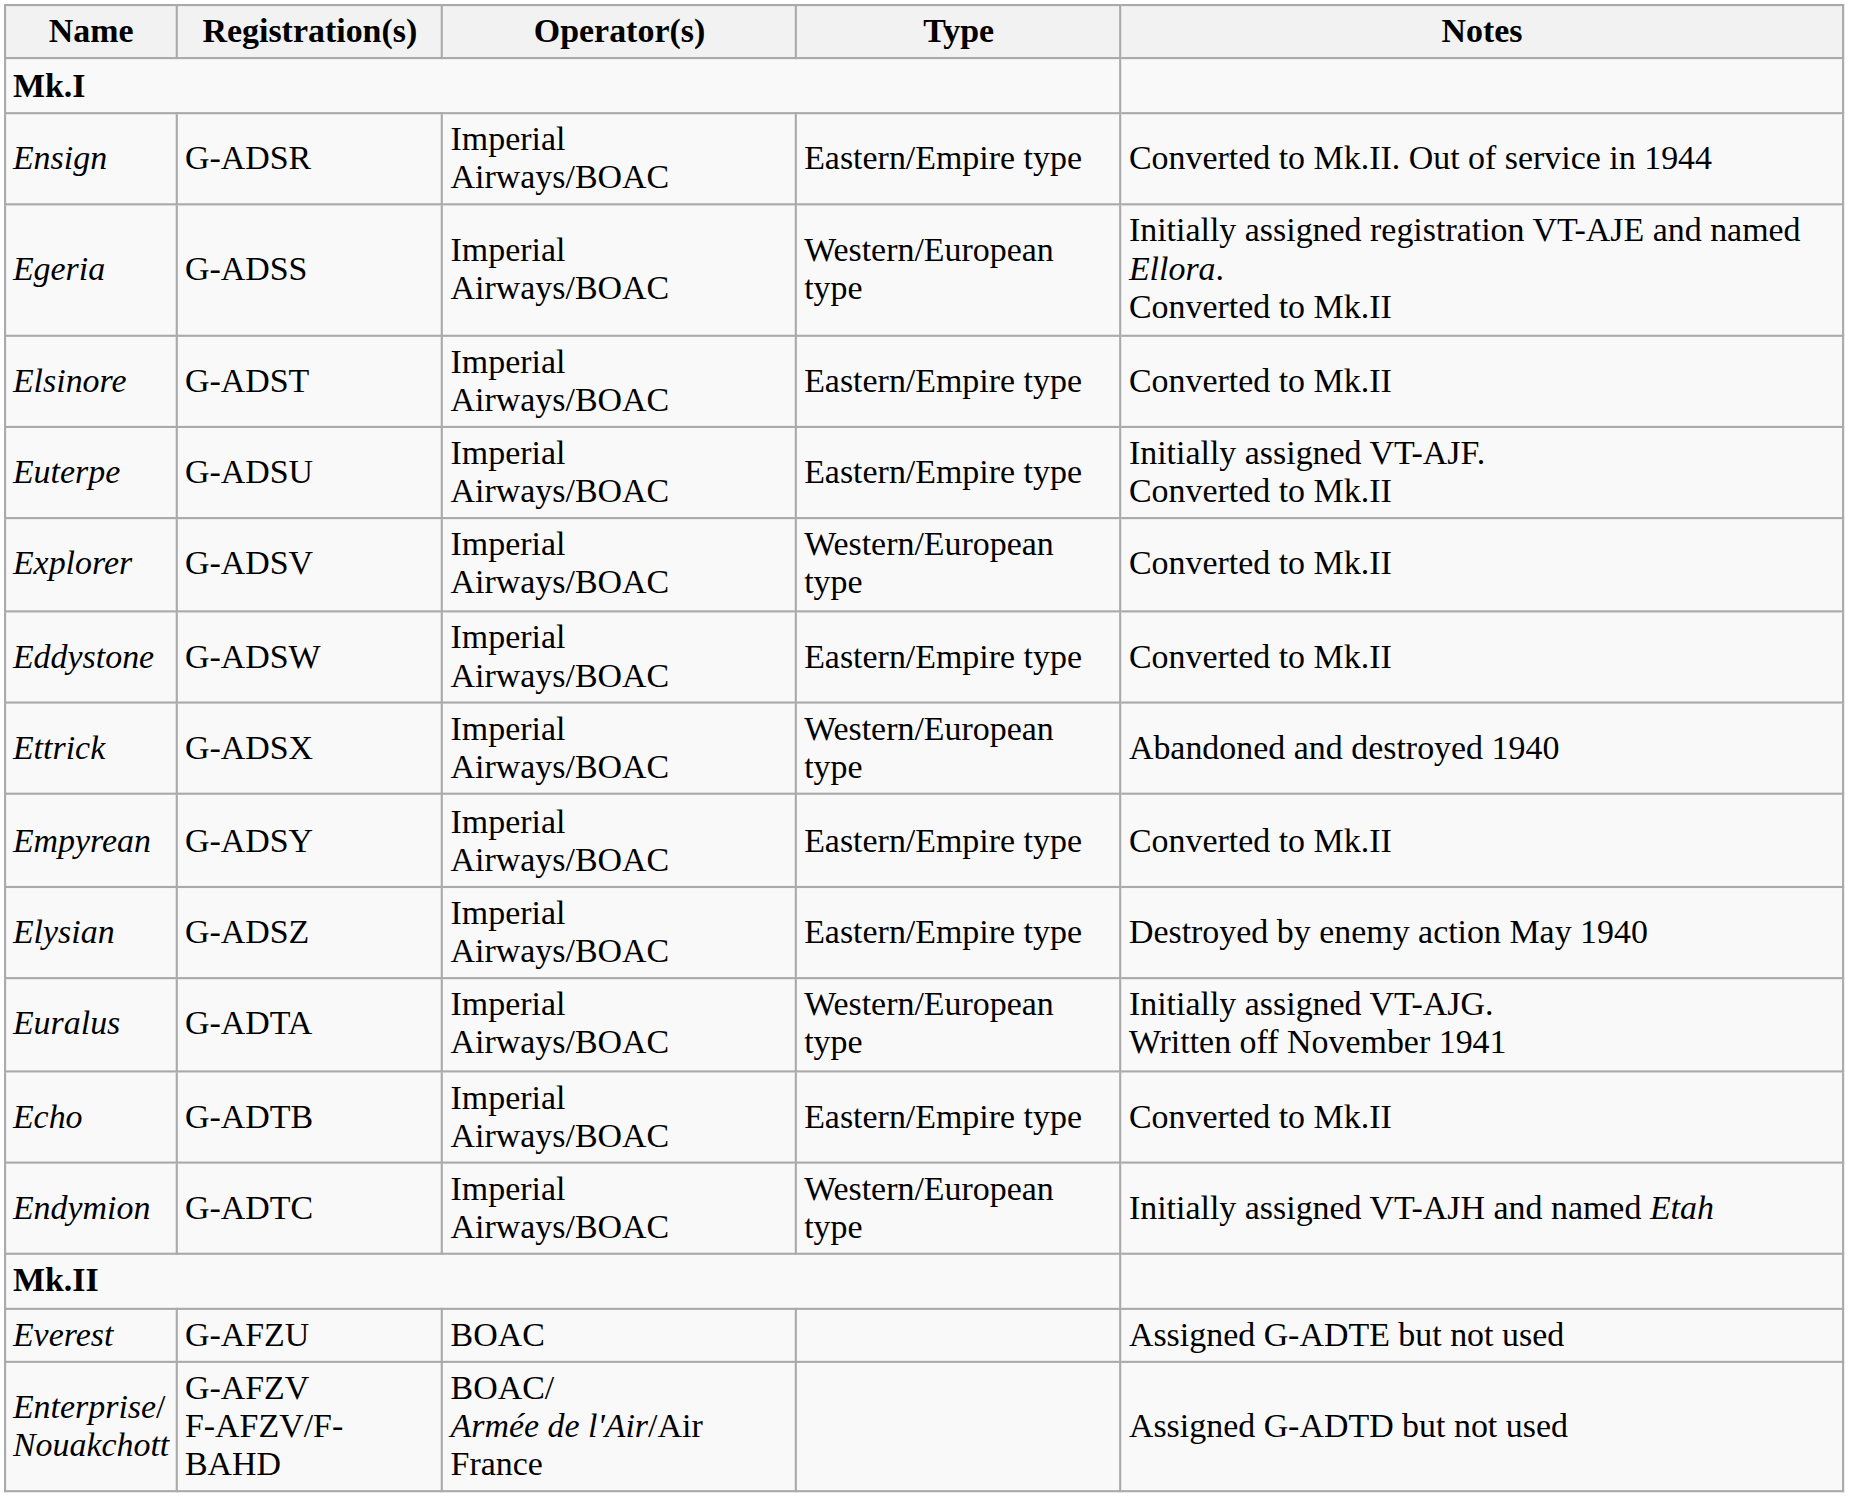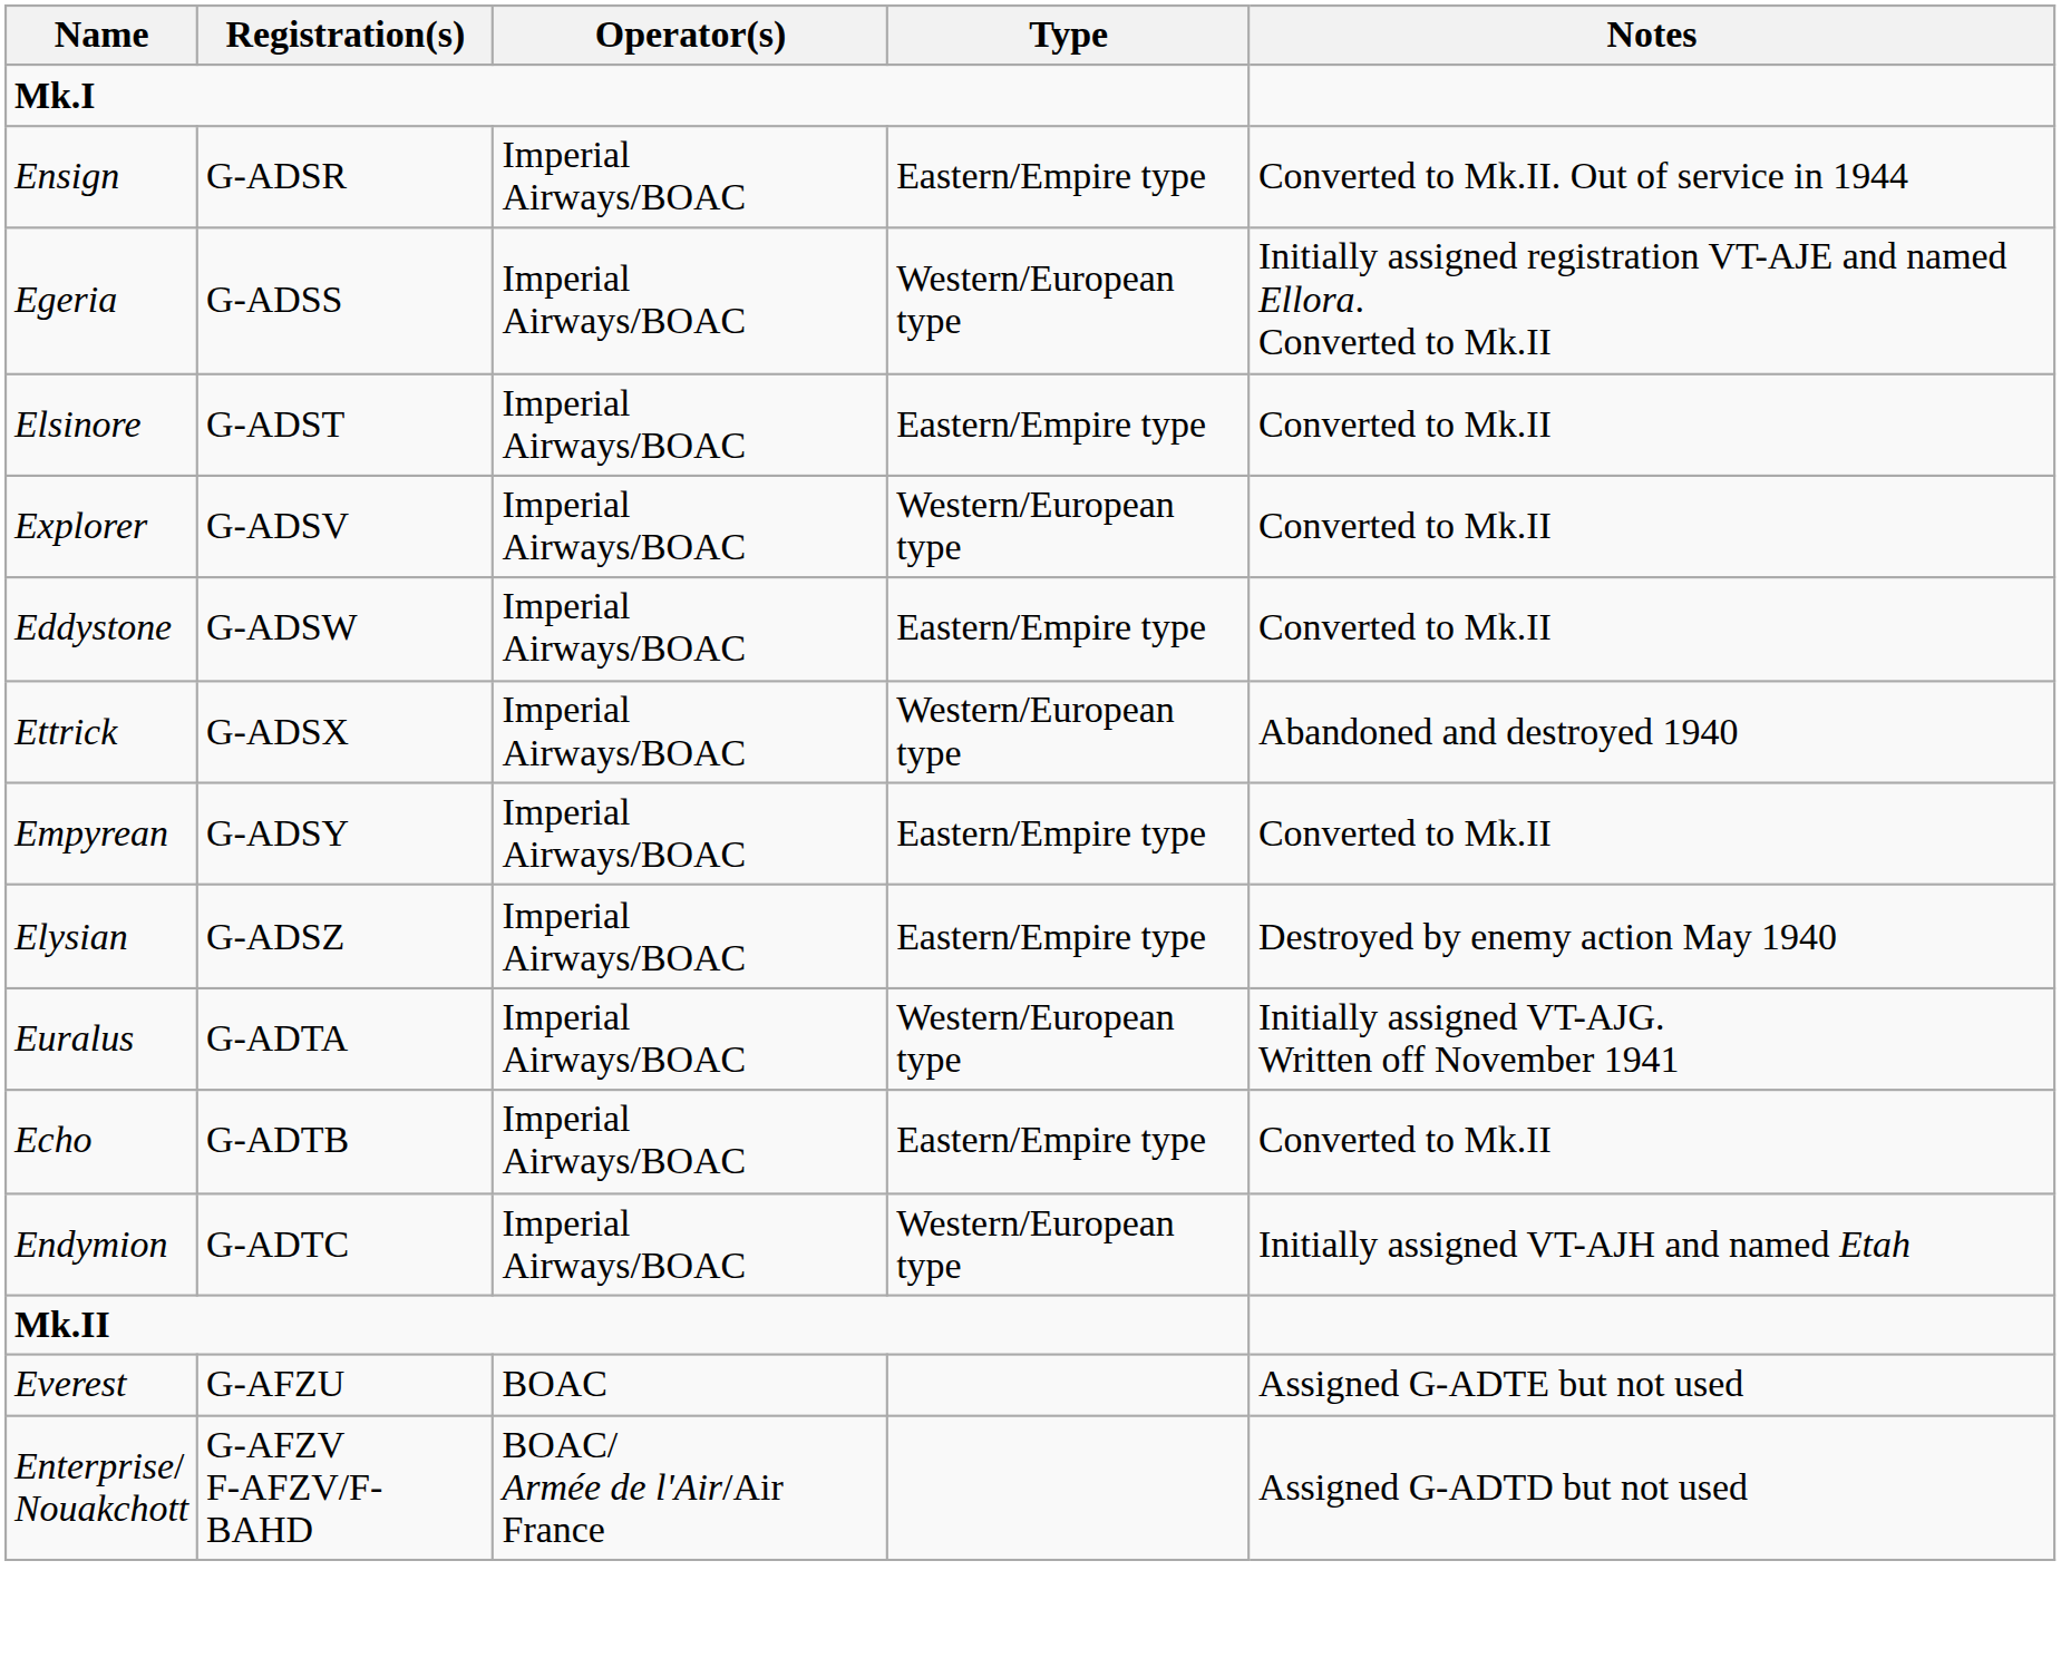 <table class="wikitable">
 <tr>
 <th>Name</th>
 <th>Registration(s)</th>
 <th>Operator(s)</th>
 <th>Type</th>
 <th>Notes</th>
 </tr>
 <tr>
 <td colspan="4"><strong>Mk.I</strong></td>
 <td></td>
 </tr>
 <tr>
 <td><em>Ensign</em></td>
 <td>G-ADSR</td>
 <td>Imperial Airways/BOAC</td>
 <td>Eastern/Empire type</td>
 <td>Converted to Mk.II. Out of service in 1944</td>
 </tr>
 <tr>
 <td><em>Egeria</em></td>
 <td>G-ADSS</td>
 <td>Imperial Airways/BOAC</td>
 <td>Western/European type</td>
 <td>Initially assigned registration VT-AJE and named <em>Ellora</em>.<br>Converted to Mk.II</td>
 </tr>
 <tr>
 <td><em>Elsinore</em></td>
 <td>G-ADST</td>
 <td>Imperial Airways/BOAC</td>
 <td>Eastern/Empire type</td>
 <td>Converted to Mk.II</td>
-</tr>
-<tr>
-<td><em>Euterpe</em></td>
-<td>G-ADSU</td>
-<td>Imperial Airways/BOAC</td>
-<td>Eastern/Empire type</td>
-<td>Initially assigned VT-AJF.<br>Converted to Mk.II</td>
 </tr>
 <tr>
 <td><em>Explorer</em></td>
 <td>G-ADSV</td>
 <td>Imperial Airways/BOAC</td>
 <td>Western/European type</td>
 <td>Converted to Mk.II</td>
 </tr>
 <tr>
 <td><em>Eddystone</em></td>
 <td>G-ADSW</td>
 <td>Imperial Airways/BOAC</td>
 <td>Eastern/Empire type</td>
 <td>Converted to Mk.II</td>
 </tr>
 <tr>
 <td><em>Ettrick</em></td>
 <td>G-ADSX</td>
 <td>Imperial Airways/BOAC</td>
 <td>Western/European type</td>
 <td>Abandoned and destroyed 1940</td>
 </tr>
 <tr>
 <td><em>Empyrean</em></td>
 <td>G-ADSY</td>
 <td>Imperial Airways/BOAC</td>
 <td>Eastern/Empire type</td>
 <td>Converted to Mk.II</td>
 </tr>
 <tr>
 <td><em>Elysian</em></td>
 <td>G-ADSZ</td>
 <td>Imperial Airways/BOAC</td>
 <td>Eastern/Empire type</td>
 <td>Destroyed by enemy action May 1940</td>
 </tr>
 <tr>
 <td><em>Euralus</em></td>
 <td>G-ADTA</td>
 <td>Imperial Airways/BOAC</td>
 <td>Western/European type</td>
 <td>Initially assigned VT-AJG.<br>Written off November 1941</td>
 </tr>
 <tr>
 <td><em>Echo</em></td>
 <td>G-ADTB</td>
 <td>Imperial Airways/BOAC</td>
 <td>Eastern/Empire type</td>
 <td>Converted to Mk.II</td>
 </tr>
 <tr>
 <td><em>Endymion</em></td>
 <td>G-ADTC</td>
 <td>Imperial Airways/BOAC</td>
 <td>Western/European type</td>
 <td>Initially assigned VT-AJH and named <em>Etah</em></td>
 </tr>
 <tr>
 <td colspan="4"><strong>Mk.II</strong></td>
 <td></td>
 </tr>
 <tr>
 <td><em>Everest</em></td>
 <td>G-AFZU</td>
 <td>BOAC</td>
 <td></td>
 <td>Assigned G-ADTE but not used</td>
 </tr>
 <tr>
 <td><em>Enterprise</em>/<br><em>Nouakchott</em></td>
 <td>G-AFZV<br>F-AFZV/F-BAHD</td>
 <td>BOAC/<br><em>Armée de l'Air</em>/Air France</td>
 <td></td>
 <td>Assigned G-ADTD but not used</td>
 </tr>
 </table>
